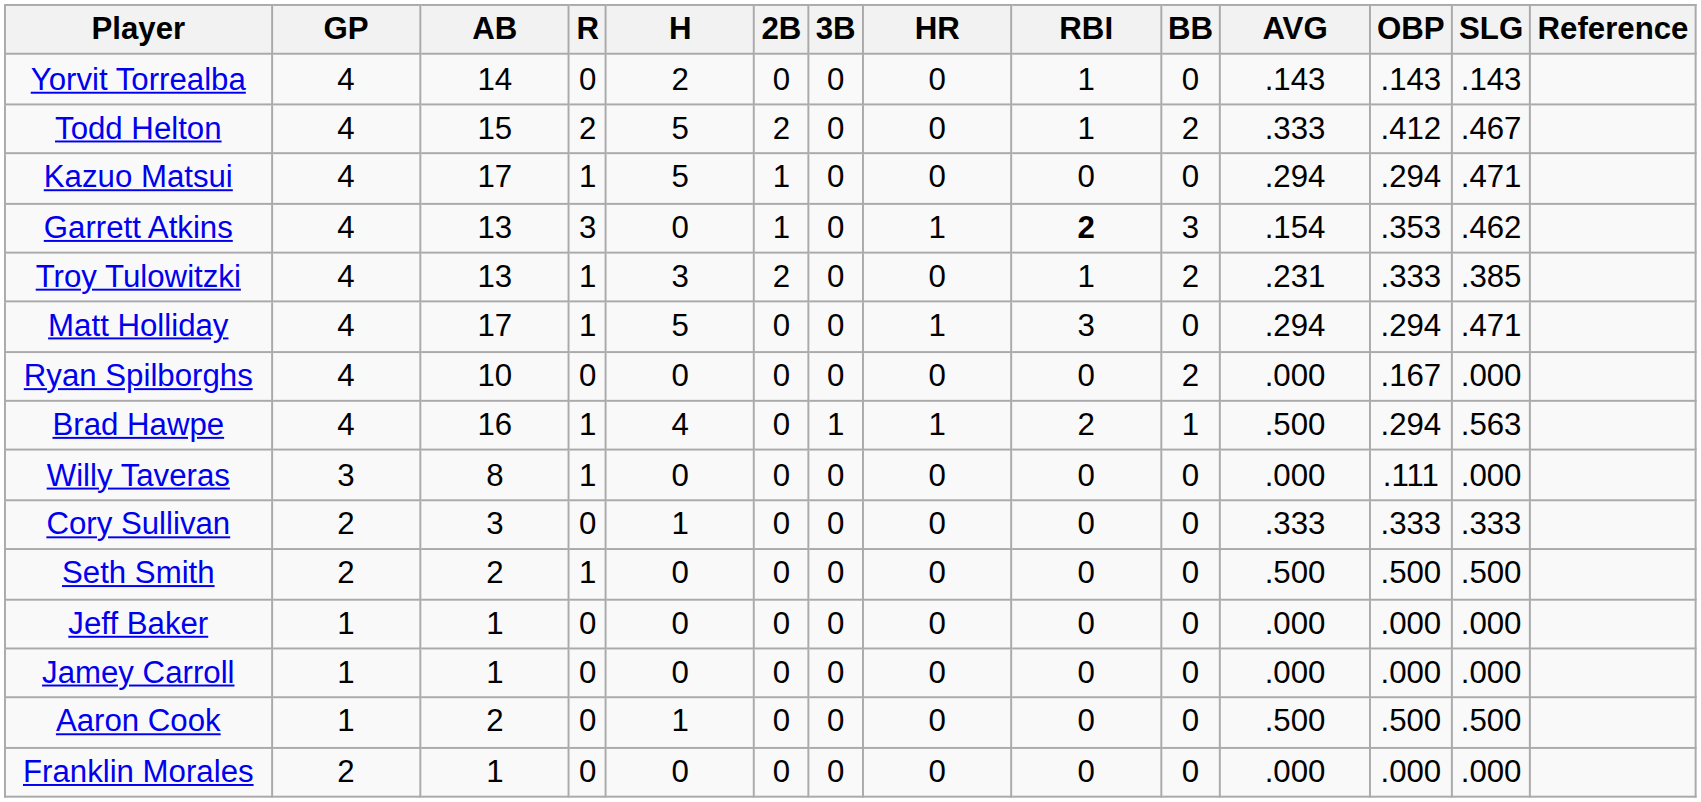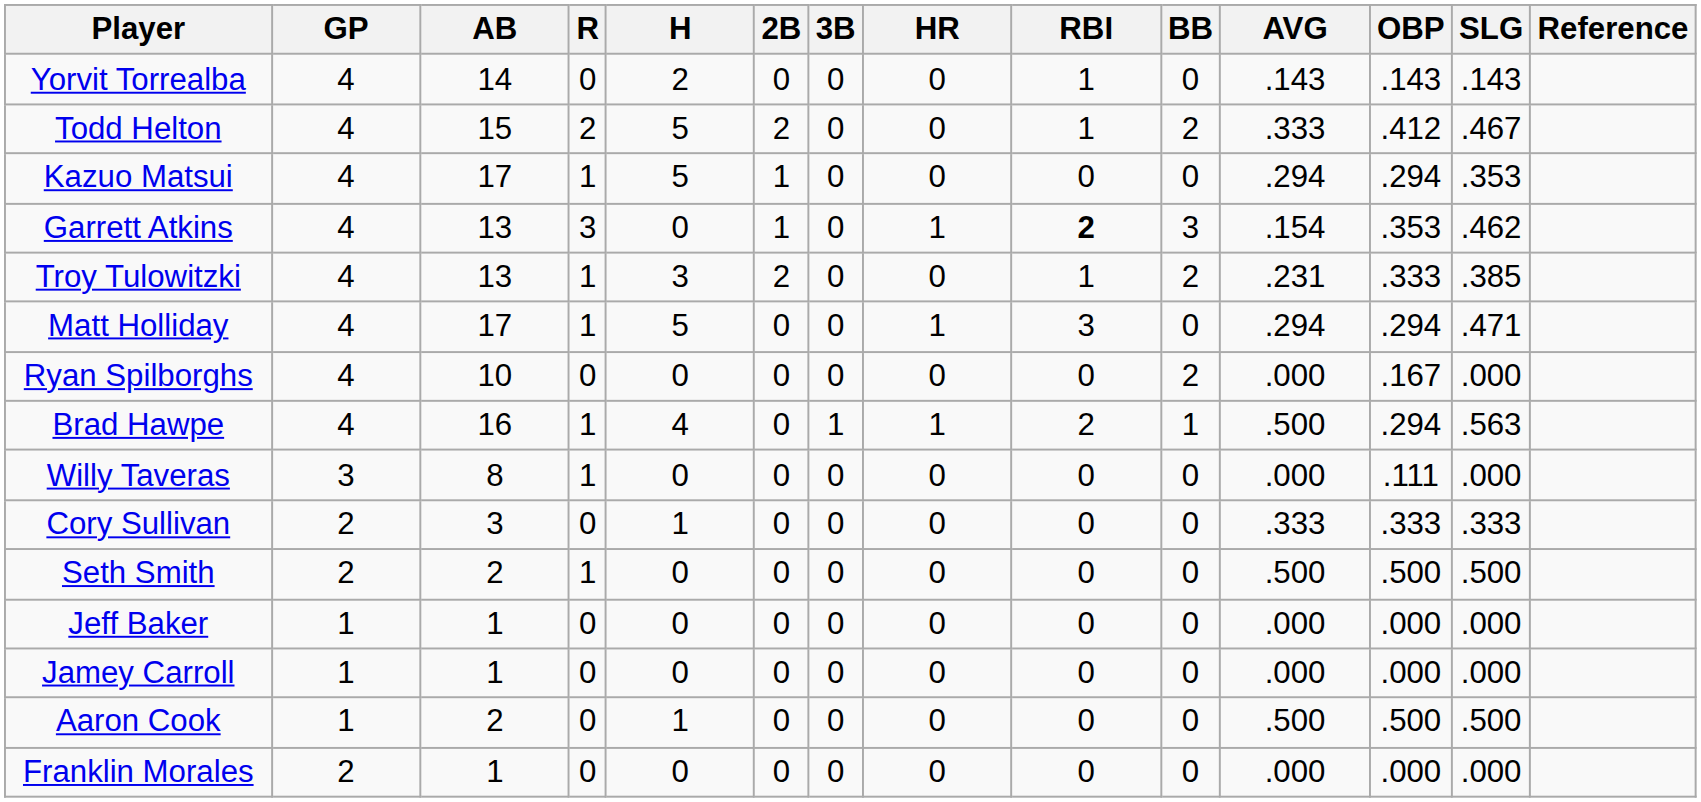 <table class="wikitable sortable" style="text-align:center">
 <tr>
 <th width="16%">Player</th>
 <th width="9%">GP</th>
 <th width="9%">AB</th>
 <th>R</th>
 <th width="9%">H</th>
 <th>2B</th>
 <th>3B</th>
 <th width="9%">HR</th>
 <th width="9%">RBI</th>
 <th>BB</th>
 <th width="9%">AVG</th>
 <th>OBP</th>
 <th>SLG</th>
 <th>Reference</th>
 </tr>
 <tr>
 <td><a href='#'>Yorvit Torrealba</a></td>
 <td>4</td>
 <td>14</td>
 <td>0</td>
 <td>2</td>
 <td>0</td>
 <td>0</td>
 <td>0</td>
 <td>1</td>
 <td>0</td>
 <td>.143</td>
 <td>.143</td>
 <td>.143</td>
 <td></td>
 </tr>
 <tr>
 <td><a href='#'>Todd Helton</a></td>
 <td>4</td>
 <td>15</td>
 <td>2</td>
 <td>5</td>
 <td>2</td>
 <td>0</td>
 <td>0</td>
 <td>1</td>
 <td>2</td>
 <td>.333</td>
 <td>.412</td>
 <td>.467</td>
 <td></td>
 </tr>
 <tr>
 <td><a href='#'>Kazuo Matsui</a></td>
 <td>4</td>
 <td>17</td>
 <td>1</td>
 <td>5</td>
 <td>1</td>
 <td>0</td>
 <td>0</td>
 <td>0</td>
 <td>0</td>
 <td>.294</td>
 <td>.294</td>
-<td>.471</td>
+<td>.353</td>
 <td></td>
 </tr>
 <tr>
 <td><a href='#'>Garrett Atkins</a></td>
 <td>4</td>
 <td>13</td>
 <td>3</td>
 <td>0</td>
 <td>1</td>
 <td>0</td>
 <td>1</td>
 <td><strong>2</strong></td>
 <td>3</td>
 <td>.154</td>
 <td>.353</td>
 <td>.462</td>
 <td></td>
 </tr>
 <tr>
 <td><a href='#'>Troy Tulowitzki</a></td>
 <td>4</td>
 <td>13</td>
 <td>1</td>
 <td>3</td>
 <td>2</td>
 <td>0</td>
 <td>0</td>
 <td>1</td>
 <td>2</td>
 <td>.231</td>
 <td>.333</td>
 <td>.385</td>
 <td></td>
 </tr>
 <tr>
 <td><a href='#'>Matt Holliday</a></td>
 <td>4</td>
 <td>17</td>
 <td>1</td>
 <td>5</td>
 <td>0</td>
 <td>0</td>
 <td>1</td>
 <td>3</td>
 <td>0</td>
 <td>.294</td>
 <td>.294</td>
 <td>.471</td>
 <td></td>
 </tr>
 <tr>
 <td><a href='#'>Ryan Spilborghs</a></td>
 <td>4</td>
 <td>10</td>
 <td>0</td>
 <td>0</td>
 <td>0</td>
 <td>0</td>
 <td>0</td>
 <td>0</td>
 <td>2</td>
 <td>.000</td>
 <td>.167</td>
 <td>.000</td>
 <td></td>
 </tr>
 <tr>
 <td><a href='#'>Brad Hawpe</a></td>
 <td>4</td>
 <td>16</td>
 <td>1</td>
 <td>4</td>
 <td>0</td>
 <td>1</td>
 <td>1</td>
 <td>2</td>
 <td>1</td>
 <td>.500</td>
 <td>.294</td>
 <td>.563</td>
 <td></td>
 </tr>
 <tr>
 <td><a href='#'>Willy Taveras</a></td>
 <td>3</td>
 <td>8</td>
 <td>1</td>
 <td>0</td>
 <td>0</td>
 <td>0</td>
 <td>0</td>
 <td>0</td>
 <td>0</td>
 <td>.000</td>
 <td>.111</td>
 <td>.000</td>
 <td></td>
 </tr>
 <tr>
 <td><a href='#'>Cory Sullivan</a></td>
 <td>2</td>
 <td>3</td>
 <td>0</td>
 <td>1</td>
 <td>0</td>
 <td>0</td>
 <td>0</td>
 <td>0</td>
 <td>0</td>
 <td>.333</td>
 <td>.333</td>
 <td>.333</td>
 <td></td>
 </tr>
 <tr>
 <td><a href='#'>Seth Smith</a></td>
 <td>2</td>
 <td>2</td>
 <td>1</td>
 <td>0</td>
 <td>0</td>
 <td>0</td>
 <td>0</td>
 <td>0</td>
 <td>0</td>
 <td>.500</td>
 <td>.500</td>
 <td>.500</td>
 <td></td>
 </tr>
 <tr>
 <td><a href='#'>Jeff Baker</a></td>
 <td>1</td>
 <td>1</td>
 <td>0</td>
 <td>0</td>
 <td>0</td>
 <td>0</td>
 <td>0</td>
 <td>0</td>
 <td>0</td>
 <td>.000</td>
 <td>.000</td>
 <td>.000</td>
 <td></td>
 </tr>
 <tr>
 <td><a href='#'>Jamey Carroll</a></td>
 <td>1</td>
 <td>1</td>
 <td>0</td>
 <td>0</td>
 <td>0</td>
 <td>0</td>
 <td>0</td>
 <td>0</td>
 <td>0</td>
 <td>.000</td>
 <td>.000</td>
 <td>.000</td>
 <td></td>
 </tr>
 <tr>
 <td><a href='#'>Aaron Cook</a></td>
 <td>1</td>
 <td>2</td>
 <td>0</td>
 <td>1</td>
 <td>0</td>
 <td>0</td>
 <td>0</td>
 <td>0</td>
 <td>0</td>
 <td>.500</td>
 <td>.500</td>
 <td>.500</td>
 <td></td>
 </tr>
 <tr>
 <td><a href='#'>Franklin Morales</a></td>
 <td>2</td>
 <td>1</td>
 <td>0</td>
 <td>0</td>
 <td>0</td>
 <td>0</td>
 <td>0</td>
 <td>0</td>
 <td>0</td>
 <td>.000</td>
 <td>.000</td>
 <td>.000</td>
 <td></td>
 </tr>
 </table>
